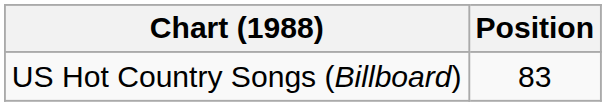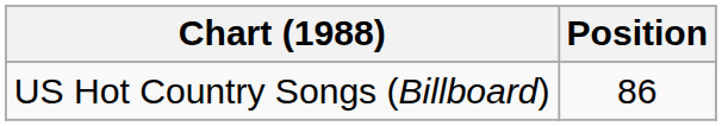 <table class="wikitable">
 <tr>
 <th>Chart (1988)</th>
 <th>Position</th>
 </tr>
 <tr>
 <td>US Hot Country Songs (<em>Billboard</em>)</td>
-<td align="center">83</td>
+<td align="center">86</td>
 </tr>
 </table>
